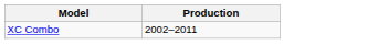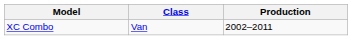 <table class="wikitable">
 <tr>
 <th style="width:200px;">Model</th>
+<th style="width:150px;"><a href='#'>Class</a></th>
 <th style="width:200px;">Production</th>
 </tr>
 <tr>
 <td valign="top"><a href='#'>XC Combo</a></td>
+<td valign="top"><a href='#'>Van</a></td>
 <td valign="top">2002–2011</td>
 </tr>
 </table>
